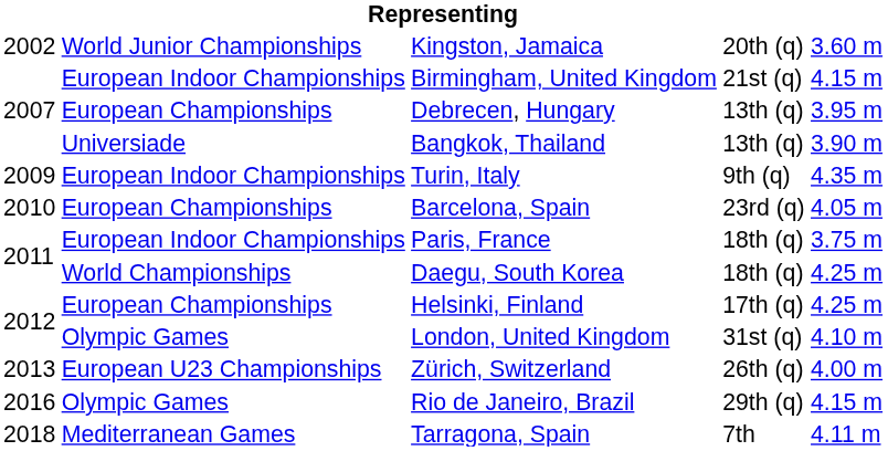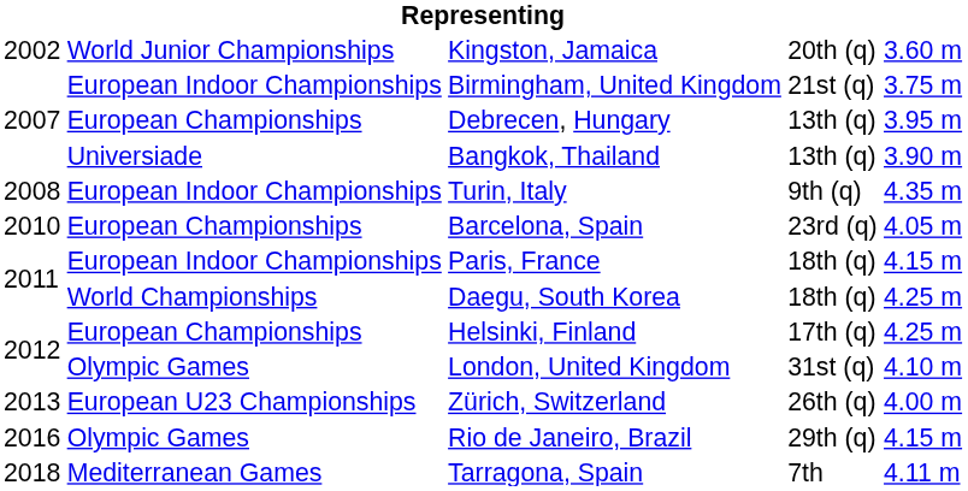 <table>
 <tr>
 <th colspan="5">Representing </th>
 </tr>
 <tr>
 <td>2002</td>
 <td><a href='#'>World Junior Championships</a></td>
 <td><a href='#'>Kingston, Jamaica</a></td>
 <td>20th (q)</td>
 <td><a href='#'>3.60 m</a></td>
 </tr>
 <tr>
 <td rowspan=3>2007</td>
 <td><a href='#'>European Indoor Championships</a></td>
 <td><a href='#'>Birmingham, United Kingdom</a></td>
 <td>21st (q)</td>
-<td><a href='#'>4.15 m</a></td>
+<td><a href='#'>3.75 m</a></td>
 </tr>
 <tr>
 <td><a href='#'>European Championships</a></td>
 <td><a href='#'>Debrecen</a>, <a href='#'>Hungary</a></td>
 <td>13th (q)</td>
 <td><a href='#'>3.95 m</a></td>
 </tr>
 <tr>
 <td><a href='#'>Universiade</a></td>
 <td><a href='#'>Bangkok, Thailand</a></td>
 <td>13th (q)</td>
 <td><a href='#'>3.90 m</a></td>
 </tr>
 <tr>
-<td>2009</td>
+<td>2008</td>
 <td><a href='#'>European Indoor Championships</a></td>
 <td><a href='#'>Turin, Italy</a></td>
 <td>9th (q)</td>
 <td><a href='#'>4.35 m</a></td>
 </tr>
 <tr>
 <td>2010</td>
 <td><a href='#'>European Championships</a></td>
 <td><a href='#'>Barcelona, Spain</a></td>
 <td>23rd (q)</td>
 <td><a href='#'>4.05 m</a></td>
 </tr>
 <tr>
 <td rowspan=2>2011</td>
 <td><a href='#'>European Indoor Championships</a></td>
 <td><a href='#'>Paris, France</a></td>
 <td>18th (q)</td>
-<td><a href='#'>3.75 m</a></td>
+<td><a href='#'>4.15 m</a></td>
 </tr>
 <tr>
 <td><a href='#'>World Championships</a></td>
 <td><a href='#'>Daegu, South Korea</a></td>
 <td>18th (q)</td>
 <td><a href='#'>4.25 m</a></td>
 </tr>
 <tr>
 <td rowspan=2>2012</td>
 <td><a href='#'>European Championships</a></td>
 <td><a href='#'>Helsinki, Finland</a></td>
 <td>17th (q)</td>
 <td><a href='#'>4.25 m</a></td>
 </tr>
 <tr>
 <td><a href='#'>Olympic Games</a></td>
 <td><a href='#'>London, United Kingdom</a></td>
 <td>31st (q)</td>
 <td><a href='#'>4.10 m</a></td>
 </tr>
 <tr>
 <td>2013</td>
 <td><a href='#'>European U23 Championships</a></td>
 <td><a href='#'>Zürich, Switzerland</a></td>
 <td>26th (q)</td>
 <td><a href='#'>4.00 m</a></td>
 </tr>
 <tr>
 <td>2016</td>
 <td><a href='#'>Olympic Games</a></td>
 <td><a href='#'>Rio de Janeiro, Brazil</a></td>
 <td>29th (q)</td>
 <td><a href='#'>4.15 m</a></td>
 </tr>
 <tr>
 <td>2018</td>
 <td><a href='#'>Mediterranean Games</a></td>
 <td><a href='#'>Tarragona, Spain</a></td>
 <td>7th</td>
 <td><a href='#'>4.11 m</a></td>
 </tr>
 </table>
